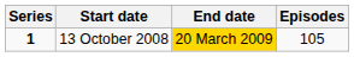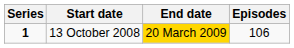 <table class="wikitable" style="text-align:center;">
 <tr>
 <th>Series</th>
 <th>Start date</th>
 <th>End date</th>
 <th>Episodes</th>
 </tr>
 <tr>
 <td><strong>1</strong></td>
 <td>13 October 2008</td>
 <td style="background: gold;">20 March 2009</td>
-<td>105</td>
+<td>106</td>
 </tr>
 </table>
